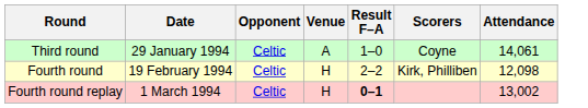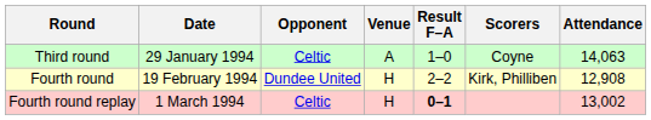 <table class="wikitable sortable" style="text-align:center;">
 <tr>
 <th>Round</th>
 <th>Date</th>
 <th>Opponent</th>
 <th>Venue</th>
 <th>Result<br>F–A</th>
 <th class="unsortable">Scorers</th>
 <th>Attendance</th>
 </tr>
 <tr bgcolor="#CCFFCC">
 <td>Third round</td>
 <td>29 January 1994</td>
 <td><a href='#'>Celtic</a></td>
 <td>A</td>
 <td>1–0</td>
 <td>Coyne</td>
-<td>14,061</td>
+<td>14,063</td>
 </tr>
 <tr bgcolor="#FFFFCC">
 <td>Fourth round</td>
 <td>19 February 1994</td>
-<td><a href='#'>Celtic</a></td>
+<td><a href='#'>Dundee United</a></td>
 <td>H</td>
 <td>2–2</td>
 <td>Kirk, Philliben</td>
-<td>12,098</td>
+<td>12,908</td>
 </tr>
 <tr bgcolor="#FFCCCC">
 <td>Fourth round replay</td>
 <td>1 March 1994</td>
 <td><a href='#'>Celtic</a></td>
 <td>H</td>
 <td><strong>0–1</strong></td>
 <td></td>
 <td>13,002</td>
 </tr>
 </table>
